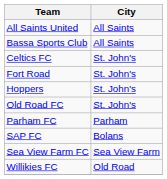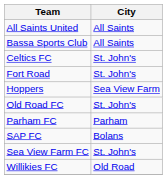 <table class="wikitable">
 <tr>
 <th>Team</th>
 <th>City</th>
 </tr>
 <tr>
 <td><a href='#'>All Saints United</a></td>
 <td><a href='#'>All Saints</a></td>
 </tr>
 <tr>
 <td><a href='#'>Bassa Sports Club</a></td>
 <td><a href='#'>All Saints</a></td>
 </tr>
 <tr>
 <td><a href='#'>Celtics FC</a></td>
 <td><a href='#'>St. John's</a></td>
 </tr>
 <tr>
 <td><a href='#'>Fort Road</a></td>
 <td><a href='#'>St. John's</a></td>
 </tr>
 <tr>
 <td><a href='#'>Hoppers</a></td>
-<td><a href='#'>St. John's</a></td>
+<td><a href='#'>Sea View Farm</a></td>
 </tr>
 <tr>
 <td><a href='#'>Old Road FC</a></td>
 <td><a href='#'>St. John's</a></td>
 </tr>
 <tr>
 <td><a href='#'>Parham FC</a></td>
 <td><a href='#'>Parham</a></td>
 </tr>
 <tr>
 <td><a href='#'>SAP FC</a></td>
 <td><a href='#'>Bolans</a></td>
 </tr>
 <tr>
 <td><a href='#'>Sea View Farm FC</a></td>
-<td><a href='#'>Sea View Farm</a></td>
+<td><a href='#'>St. John's</a></td>
 </tr>
 <tr>
 <td><a href='#'>Willikies FC</a></td>
 <td><a href='#'>Old Road</a></td>
 </tr>
 <tr>
 </tr>
 </table>
